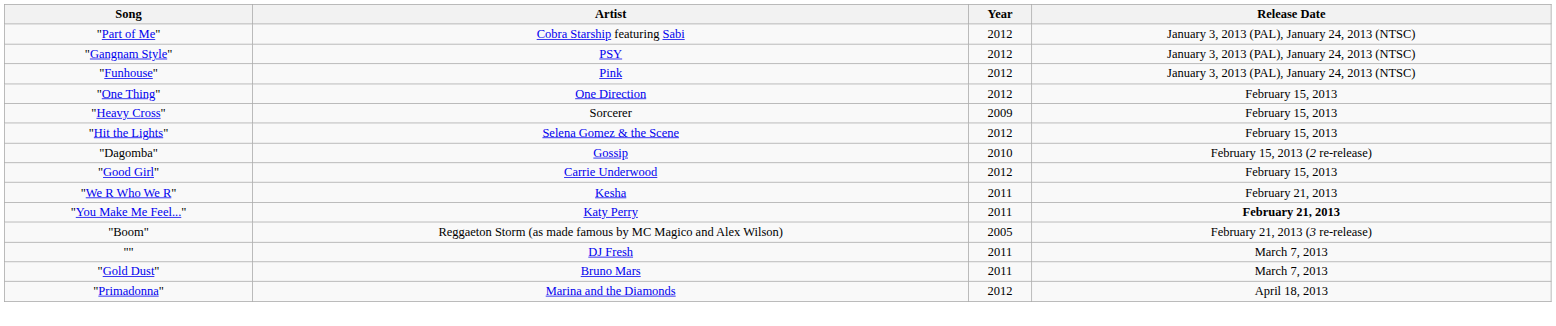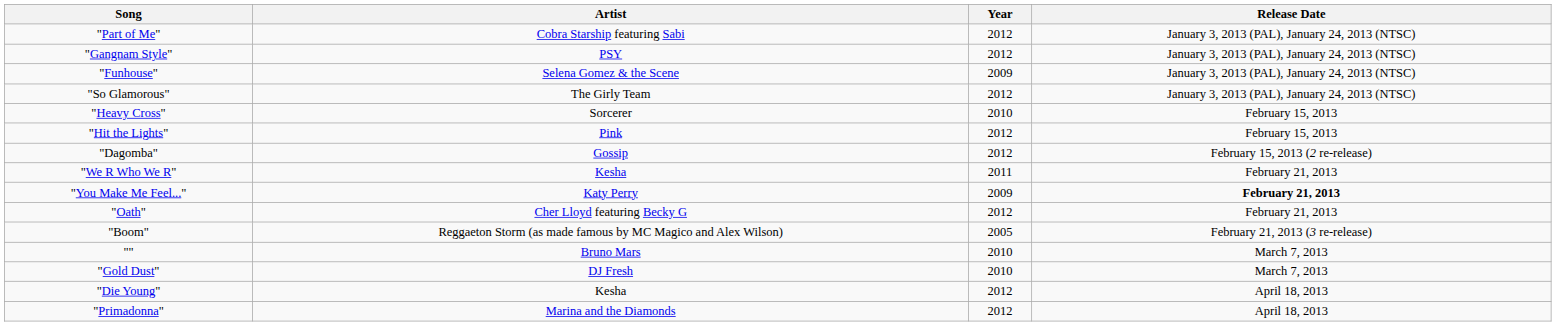 <table class="wikitable sortable" style="text-align:center; width:100%;">
 <tr>
 <th scope="col">Song</th>
 <th scope="col">Artist</th>
 <th scope="col">Year</th>
 <th scope="col">Release Date</th>
 </tr>
 <tr>
 <td>"<a href='#'>Part of Me</a>"</td>
 <td><a href='#'>Cobra Starship</a> featuring <a href='#'>Sabi</a></td>
 <td>2012</td>
 <td>January 3, 2013 (PAL), January 24, 2013 (NTSC)</td>
 </tr>
 <tr>
 <td>"<a href='#'>Gangnam Style</a>"</td>
 <td><a href='#'>PSY</a></td>
 <td>2012</td>
 <td>January 3, 2013 (PAL), January 24, 2013 (NTSC)</td>
 </tr>
 <tr>
 <td>"<a href='#'>Funhouse</a>"</td>
-<td><a href='#'>Pink</a></td>
+<td><a href='#'>Selena Gomez & the Scene</a></td>
+<td>2009</td>
+<td>January 3, 2013 (PAL), January 24, 2013 (NTSC)</td>
+</tr>
+<tr>
+<td>"So Glamorous"</td>
+<td>The Girly Team</td>
 <td>2012</td>
 <td>January 3, 2013 (PAL), January 24, 2013 (NTSC)</td>
 </tr>
 <tr>
-<td>"<a href='#'>One Thing</a>"</td>
-<td><a href='#'>One Direction</a></td>
-<td>2012</td>
-<td>February 15, 2013</td>
-</tr>
-<tr>
 <td>"<a href='#'>Heavy Cross</a>"</td>
 <td>Sorcerer</td>
-<td>2009</td>
+<td>2010</td>
 <td>February 15, 2013</td>
 </tr>
 <tr>
 <td>"<a href='#'>Hit the Lights</a>"</td>
-<td><a href='#'>Selena Gomez & the Scene</a></td>
+<td><a href='#'>Pink</a></td>
 <td>2012</td>
 <td>February 15, 2013</td>
 </tr>
 <tr>
 <td>"Dagomba"</td>
 <td><a href='#'>Gossip</a></td>
-<td>2010</td>
+<td>2012</td>
 <td>February 15, 2013 (<em>2</em> re-release)</td>
-</tr>
-<tr>
-<td>"<a href='#'>Good Girl</a>"</td>
-<td><a href='#'>Carrie Underwood</a></td>
-<td>2012</td>
-<td>February 15, 2013</td>
 </tr>
 <tr>
 <td>"<a href='#'>We R Who We R</a>"</td>
 <td><a href='#'>Kesha</a></td>
 <td>2011</td>
 <td>February 21, 2013</td>
 </tr>
 <tr>
 <td>"<a href='#'>You Make Me Feel...</a>"</td>
 <td><a href='#'>Katy Perry</a></td>
-<td>2011</td>
+<td>2009</td>
 <td><strong>February 21, 2013</strong></td>
+</tr>
+<tr>
+<td>"<a href='#'>Oath</a>"</td>
+<td><a href='#'>Cher Lloyd</a> featuring <a href='#'>Becky G</a></td>
+<td>2012</td>
+<td>February 21, 2013</td>
 </tr>
 <tr>
 <td>"Boom"</td>
 <td>Reggaeton Storm (as made famous by MC Magico and Alex Wilson)</td>
 <td>2005</td>
 <td>February 21, 2013 (<em>3</em> re-release)</td>
 </tr>
 <tr>
 <td>""</td>
-<td><a href='#'>DJ Fresh</a></td>
-<td>2011</td>
+<td><a href='#'>Bruno Mars</a></td>
+<td>2010</td>
 <td>March 7, 2013</td>
 </tr>
 <tr>
 <td>"<a href='#'>Gold Dust</a>"</td>
-<td><a href='#'>Bruno Mars</a></td>
-<td>2011</td>
+<td><a href='#'>DJ Fresh</a></td>
+<td>2010</td>
 <td>March 7, 2013</td>
+</tr>
+<tr>
+<td>"<a href='#'>Die Young</a>"</td>
+<td>Kesha</td>
+<td>2012</td>
+<td>April 18, 2013</td>
 </tr>
 <tr>
 <td>"<a href='#'>Primadonna</a>"</td>
 <td><a href='#'>Marina and the Diamonds</a></td>
 <td>2012</td>
 <td>April 18, 2013</td>
 </tr>
 </table>
